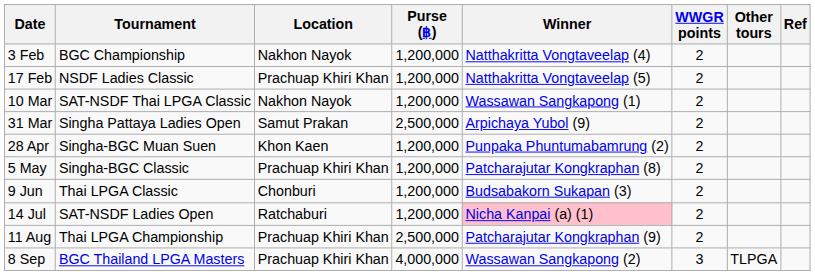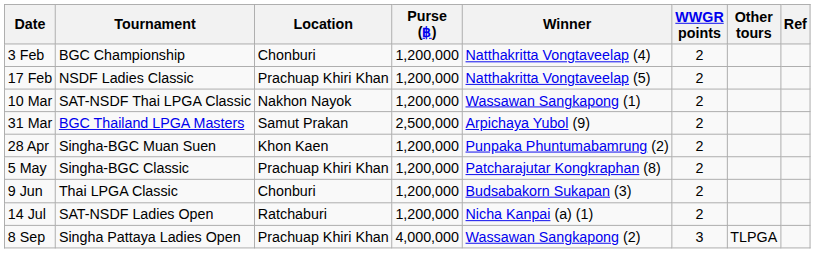 <table class="wikitable" style="font-size:95%;">
 <tr>
 <th>Date</th>
 <th>Tournament</th>
 <th>Location</th>
 <th>Purse<br>(<a href='#'>฿</a>)</th>
 <th>Winner</th>
 <th><a href='#'>WWGR</a><br>points</th>
 <th>Other<br>tours</th>
 <th>Ref</th>
 </tr>
 <tr>
 <td>3 Feb</td>
 <td>BGC Championship</td>
-<td>Nakhon Nayok</td>
+<td>Chonburi</td>
 <td>1,200,000</td>
 <td> <a href='#'>Natthakritta Vongtaveelap</a> (4)</td>
 <td align=center>2</td>
 <td></td>
 <td></td>
 </tr>
 <tr>
 <td>17 Feb</td>
 <td>NSDF Ladies Classic</td>
 <td>Prachuap Khiri Khan</td>
 <td>1,200,000</td>
 <td> <a href='#'>Natthakritta Vongtaveelap</a> (5)</td>
 <td align=center>2</td>
 <td></td>
 <td></td>
 </tr>
 <tr>
 <td>10 Mar</td>
 <td>SAT-NSDF Thai LPGA Classic</td>
 <td>Nakhon Nayok</td>
 <td>1,200,000</td>
 <td> <a href='#'>Wassawan Sangkapong</a> (1)</td>
 <td align=center>2</td>
 <td></td>
 <td></td>
 </tr>
 <tr>
 <td>31 Mar</td>
-<td>Singha Pattaya Ladies Open</td>
+<td><a href='#'>BGC Thailand LPGA Masters</a></td>
 <td>Samut Prakan</td>
 <td>2,500,000</td>
 <td> <a href='#'>Arpichaya Yubol</a> (9)</td>
 <td align=center>2</td>
 <td></td>
 <td></td>
 </tr>
 <tr>
 <td>28 Apr</td>
 <td>Singha-BGC Muan Suen</td>
 <td>Khon Kaen</td>
 <td>1,200,000</td>
 <td> <a href='#'>Punpaka Phuntumabamrung</a> (2)</td>
 <td align=center>2</td>
 <td></td>
 <td></td>
 </tr>
 <tr>
 <td>5 May</td>
 <td>Singha-BGC Classic</td>
 <td>Prachuap Khiri Khan</td>
 <td>1,200,000</td>
 <td> <a href='#'>Patcharajutar Kongkraphan</a> (8)</td>
 <td align=center>2</td>
 <td></td>
 <td></td>
 </tr>
 <tr>
 <td>9 Jun</td>
 <td>Thai LPGA Classic</td>
 <td>Chonburi</td>
 <td>1,200,000</td>
 <td> <a href='#'>Budsabakorn Sukapan</a> (3)</td>
 <td align=center>2</td>
 <td></td>
 <td></td>
 </tr>
 <tr>
 <td>14 Jul</td>
 <td>SAT-NSDF Ladies Open</td>
 <td>Ratchaburi</td>
 <td>1,200,000</td>
-<td style="background: pink;"> <a href='#'>Nicha Kanpai</a> (a) (1)</td>
-<td align=center>2</td>
-<td></td>
-<td></td>
-</tr>
-<tr>
-<td>11 Aug</td>
-<td>Thai LPGA Championship</td>
-<td>Prachuap Khiri Khan</td>
-<td>2,500,000</td>
-<td> <a href='#'>Patcharajutar Kongkraphan</a> (9)</td>
+<td> <a href='#'>Nicha Kanpai</a> (a) (1)</td>
 <td align=center>2</td>
 <td></td>
 <td></td>
 </tr>
 <tr>
 <td>8 Sep</td>
-<td><a href='#'>BGC Thailand LPGA Masters</a></td>
+<td>Singha Pattaya Ladies Open</td>
 <td>Prachuap Khiri Khan</td>
 <td>4,000,000</td>
 <td> <a href='#'>Wassawan Sangkapong</a> (2)</td>
 <td align=center>3</td>
 <td>TLPGA</td>
 <td></td>
 </tr>
 </table>
